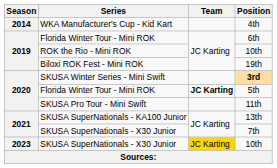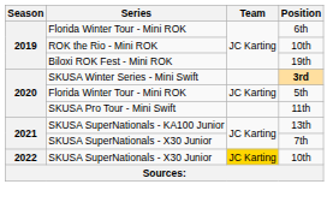 <table class="wikitable" style="font-size: 85%; text-align:center">
 <tr>
 <th>Season</th>
 <th>Series</th>
 <th>Team</th>
 <th>Position</th>
-</tr>
-<tr>
-<th>2014</th>
-<td align="left">WKA Manufacturer's Cup - Kid Kart</td>
-<td align="left"></td>
-<td>4th</td>
 </tr>
 <tr>
 <th rowspan="3">2019</th>
 <td align="left">Florida Winter Tour - Mini ROK</td>
 <td rowspan="3"  align="left">JC Karting</td>
 <td>6th</td>
 </tr>
 <tr>
 <td align="left">ROK the Rio - Mini ROK</td>
 <td>10th</td>
 </tr>
 <tr>
 <td align="left">Biloxi ROK Fest - Mini ROK</td>
 <td>19th</td>
 </tr>
 <tr>
 <th rowspan="3">2020</th>
 <td align="left">SKUSA Winter Series - Mini Swift</td>
 <td></td>
 <td style="background:#FFDF9F;"><strong>3rd</strong></td>
 </tr>
 <tr>
 <td align="left">Florida Winter Tour - Mini ROK</td>
-<td align="left"><strong>JC Karting</strong></td>
+<td align="left">JC Karting</td>
 <td>5th</td>
 </tr>
 <tr>
 <td align="left">SKUSA Pro Tour - Mini Swift</td>
 <td></td>
 <td>11th</td>
 </tr>
 <tr>
 <th rowspan="2">2021</th>
 <td align="left">SKUSA SuperNationals - KA100 Junior</td>
 <td rowspan="2" align="left">JC Karting</td>
 <td>13th</td>
 </tr>
 <tr>
 <td align="left">SKUSA SuperNationals - X30 Junior</td>
 <td>7th</td>
 </tr>
 <tr>
-<th>2023</th>
+<th>2022</th>
 <td align="left">SKUSA SuperNationals - X30 Junior</td>
 <td align="left" style="background: gold;">JC Karting</td>
 <td>10th</td>
 </tr>
 <tr>
 <th colspan="4">Sources:</th>
 </tr>
 </table>
